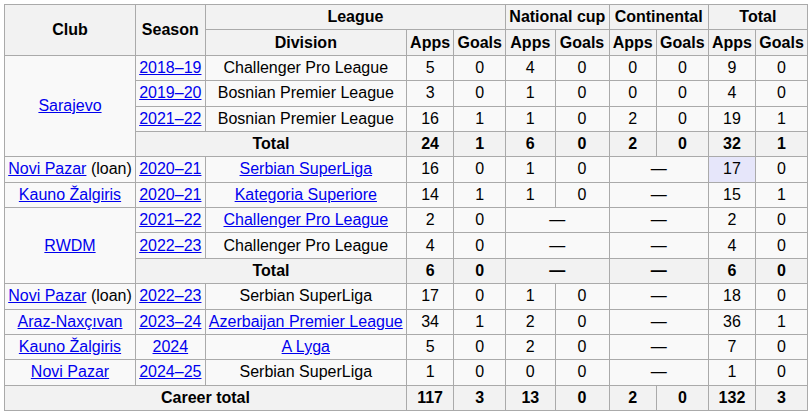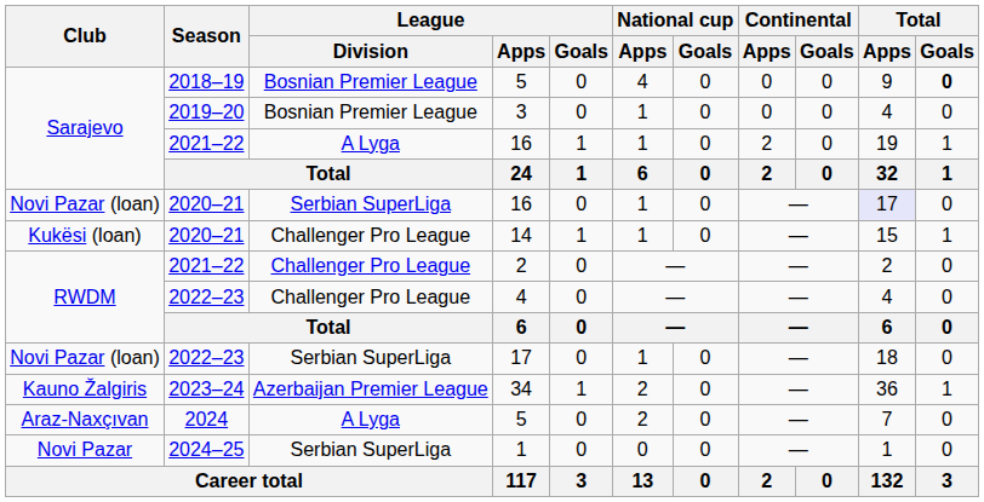 <table class="wikitable" style="text-align:center">
 <tr>
 <th rowspan=2>Club</th>
 <th rowspan=2>Season</th>
 <th colspan=3>League</th>
 <th colspan=2>National cup</th>
 <th colspan=2>Continental</th>
 <th colspan=2>Total</th>
 </tr>
 <tr>
 <th>Division</th>
 <th>Apps</th>
 <th>Goals</th>
 <th>Apps</th>
 <th>Goals</th>
 <th>Apps</th>
 <th>Goals</th>
 <th>Apps</th>
 <th>Goals</th>
 </tr>
 <tr>
 <td rowspan=4><a href='#'>Sarajevo</a></td>
 <td><a href='#'>2018–19</a></td>
-<td>Challenger Pro League</td>
+<td><a href='#'>Bosnian Premier League</a></td>
 <td>5</td>
 <td>0</td>
 <td>4</td>
 <td>0</td>
 <td>0</td>
 <td>0</td>
 <td>9</td>
-<td>0</td>
+<td><strong>0</strong></td>
 </tr>
 <tr>
 <td><a href='#'>2019–20</a></td>
 <td>Bosnian Premier League</td>
 <td>3</td>
 <td>0</td>
 <td>1</td>
 <td>0</td>
 <td>0</td>
 <td>0</td>
 <td>4</td>
 <td>0</td>
 </tr>
 <tr>
 <td><a href='#'>2021–22</a></td>
-<td>Bosnian Premier League</td>
+<td><a href='#'>A Lyga</a></td>
 <td>16</td>
 <td>1</td>
 <td>1</td>
 <td>0</td>
 <td>2</td>
 <td>0</td>
 <td>19</td>
 <td>1</td>
 </tr>
 <tr>
 <th colspan=2>Total</th>
 <th>24</th>
 <th>1</th>
 <th>6</th>
 <th>0</th>
 <th>2</th>
 <th>0</th>
 <th>32</th>
 <th>1</th>
 </tr>
 <tr>
 <td><a href='#'>Novi Pazar</a> (loan)</td>
 <td><a href='#'>2020–21</a></td>
 <td><a href='#'>Serbian SuperLiga</a></td>
 <td>16</td>
 <td>0</td>
 <td>1</td>
 <td>0</td>
 <td colspan=2>—</td>
 <td style="background: lavender;">17</td>
 <td>0</td>
 </tr>
 <tr>
-<td><a href='#'>Kauno Žalgiris</a></td>
+<td><a href='#'>Kukësi</a> (loan)</td>
 <td><a href='#'>2020–21</a></td>
-<td><a href='#'>Kategoria Superiore</a></td>
+<td>Challenger Pro League</td>
 <td>14</td>
 <td>1</td>
 <td>1</td>
 <td>0</td>
 <td colspan=2>—</td>
 <td>15</td>
 <td>1</td>
 </tr>
 <tr>
 <td rowspan=3><a href='#'>RWDM</a></td>
 <td><a href='#'>2021–22</a></td>
 <td><a href='#'>Challenger Pro League</a></td>
 <td>2</td>
 <td>0</td>
 <td colspan=2>—</td>
 <td colspan=2>—</td>
 <td>2</td>
 <td>0</td>
 </tr>
 <tr>
 <td><a href='#'>2022–23</a></td>
 <td>Challenger Pro League</td>
 <td>4</td>
 <td>0</td>
 <td colspan=2>—</td>
 <td colspan=2>—</td>
 <td>4</td>
 <td>0</td>
 </tr>
 <tr>
 <th colspan=2>Total</th>
 <th>6</th>
 <th>0</th>
 <th colspan=2>—</th>
 <th colspan=2>—</th>
 <th>6</th>
 <th>0</th>
 </tr>
 <tr>
 <td><a href='#'>Novi Pazar</a> (loan)</td>
 <td><a href='#'>2022–23</a></td>
 <td>Serbian SuperLiga</td>
 <td>17</td>
 <td>0</td>
 <td>1</td>
 <td>0</td>
 <td colspan=2>—</td>
 <td>18</td>
 <td>0</td>
 </tr>
 <tr>
-<td><a href='#'>Araz-Naxçıvan</a></td>
+<td><a href='#'>Kauno Žalgiris</a></td>
 <td><a href='#'>2023–24</a></td>
 <td><a href='#'>Azerbaijan Premier League</a></td>
 <td>34</td>
 <td>1</td>
 <td>2</td>
 <td>0</td>
 <td colspan=2>—</td>
 <td>36</td>
 <td>1</td>
 </tr>
 <tr>
-<td><a href='#'>Kauno Žalgiris</a></td>
+<td><a href='#'>Araz-Naxçıvan</a></td>
 <td><a href='#'>2024</a></td>
 <td><a href='#'>A Lyga</a></td>
 <td>5</td>
 <td>0</td>
 <td>2</td>
 <td>0</td>
 <td colspan=2>—</td>
 <td>7</td>
 <td>0</td>
 </tr>
 <tr>
 <td><a href='#'>Novi Pazar</a></td>
 <td><a href='#'>2024–25</a></td>
 <td>Serbian SuperLiga</td>
 <td>1</td>
 <td>0</td>
 <td>0</td>
 <td>0</td>
 <td colspan=2>—</td>
 <td>1</td>
 <td>0</td>
 </tr>
 <tr>
 <th colspan=3>Career total</th>
 <th>117</th>
 <th>3</th>
 <th>13</th>
 <th>0</th>
 <th>2</th>
 <th>0</th>
 <th>132</th>
 <th>3</th>
 </tr>
 </table>
